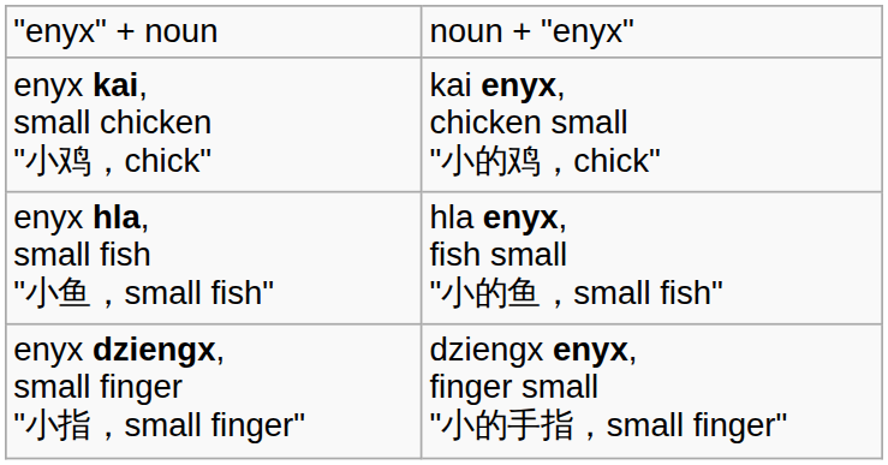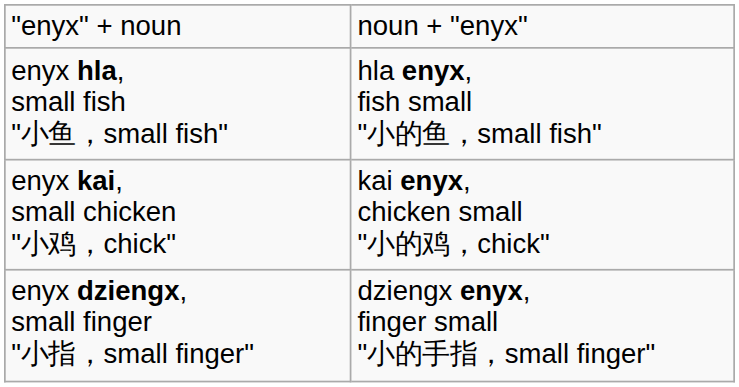 <table class="wikitable" width="425">
 <tr>
 <td width="201" valign="top">"enyx" + noun</td>
 <td width="224" valign="top">noun + "enyx"</td>
 </tr>
 <tr>
+<td width="201" valign="top">enyx   <strong>hla</strong>,<br>small  fish<br>"小鱼，small fish"</td>
+<td width="224" valign="top">hla   <strong>enyx</strong>,<br>fish  small<br>"小的鱼，small fish"</td>
+</tr>
+<tr>
 <td width="201" valign="top">enyx   <strong>kai</strong>,<br>small  chicken<br>"小鸡，chick"</td>
 <td width="224" valign="top">kai         <strong>enyx</strong>,<br>chicken  small<br>"小的鸡，chick"</td>
-</tr>
-<tr>
-<td width="201" valign="top">enyx   <strong>hla</strong>,<br>small  fish<br>"小鱼，small fish"</td>
-<td width="224" valign="top">hla   <strong>enyx</strong>,<br>fish  small<br>"小的鱼，small fish"</td>
 </tr>
 <tr>
 <td width="201" valign="top">enyx   <strong>dziengx</strong>,<br>small  finger<br>"小指，small finger"</td>
 <td width="224" valign="top">dziengx  <strong>enyx</strong>,<br>finger      small<br>"小的手指，small finger"</td>
 </tr>
 </table>
